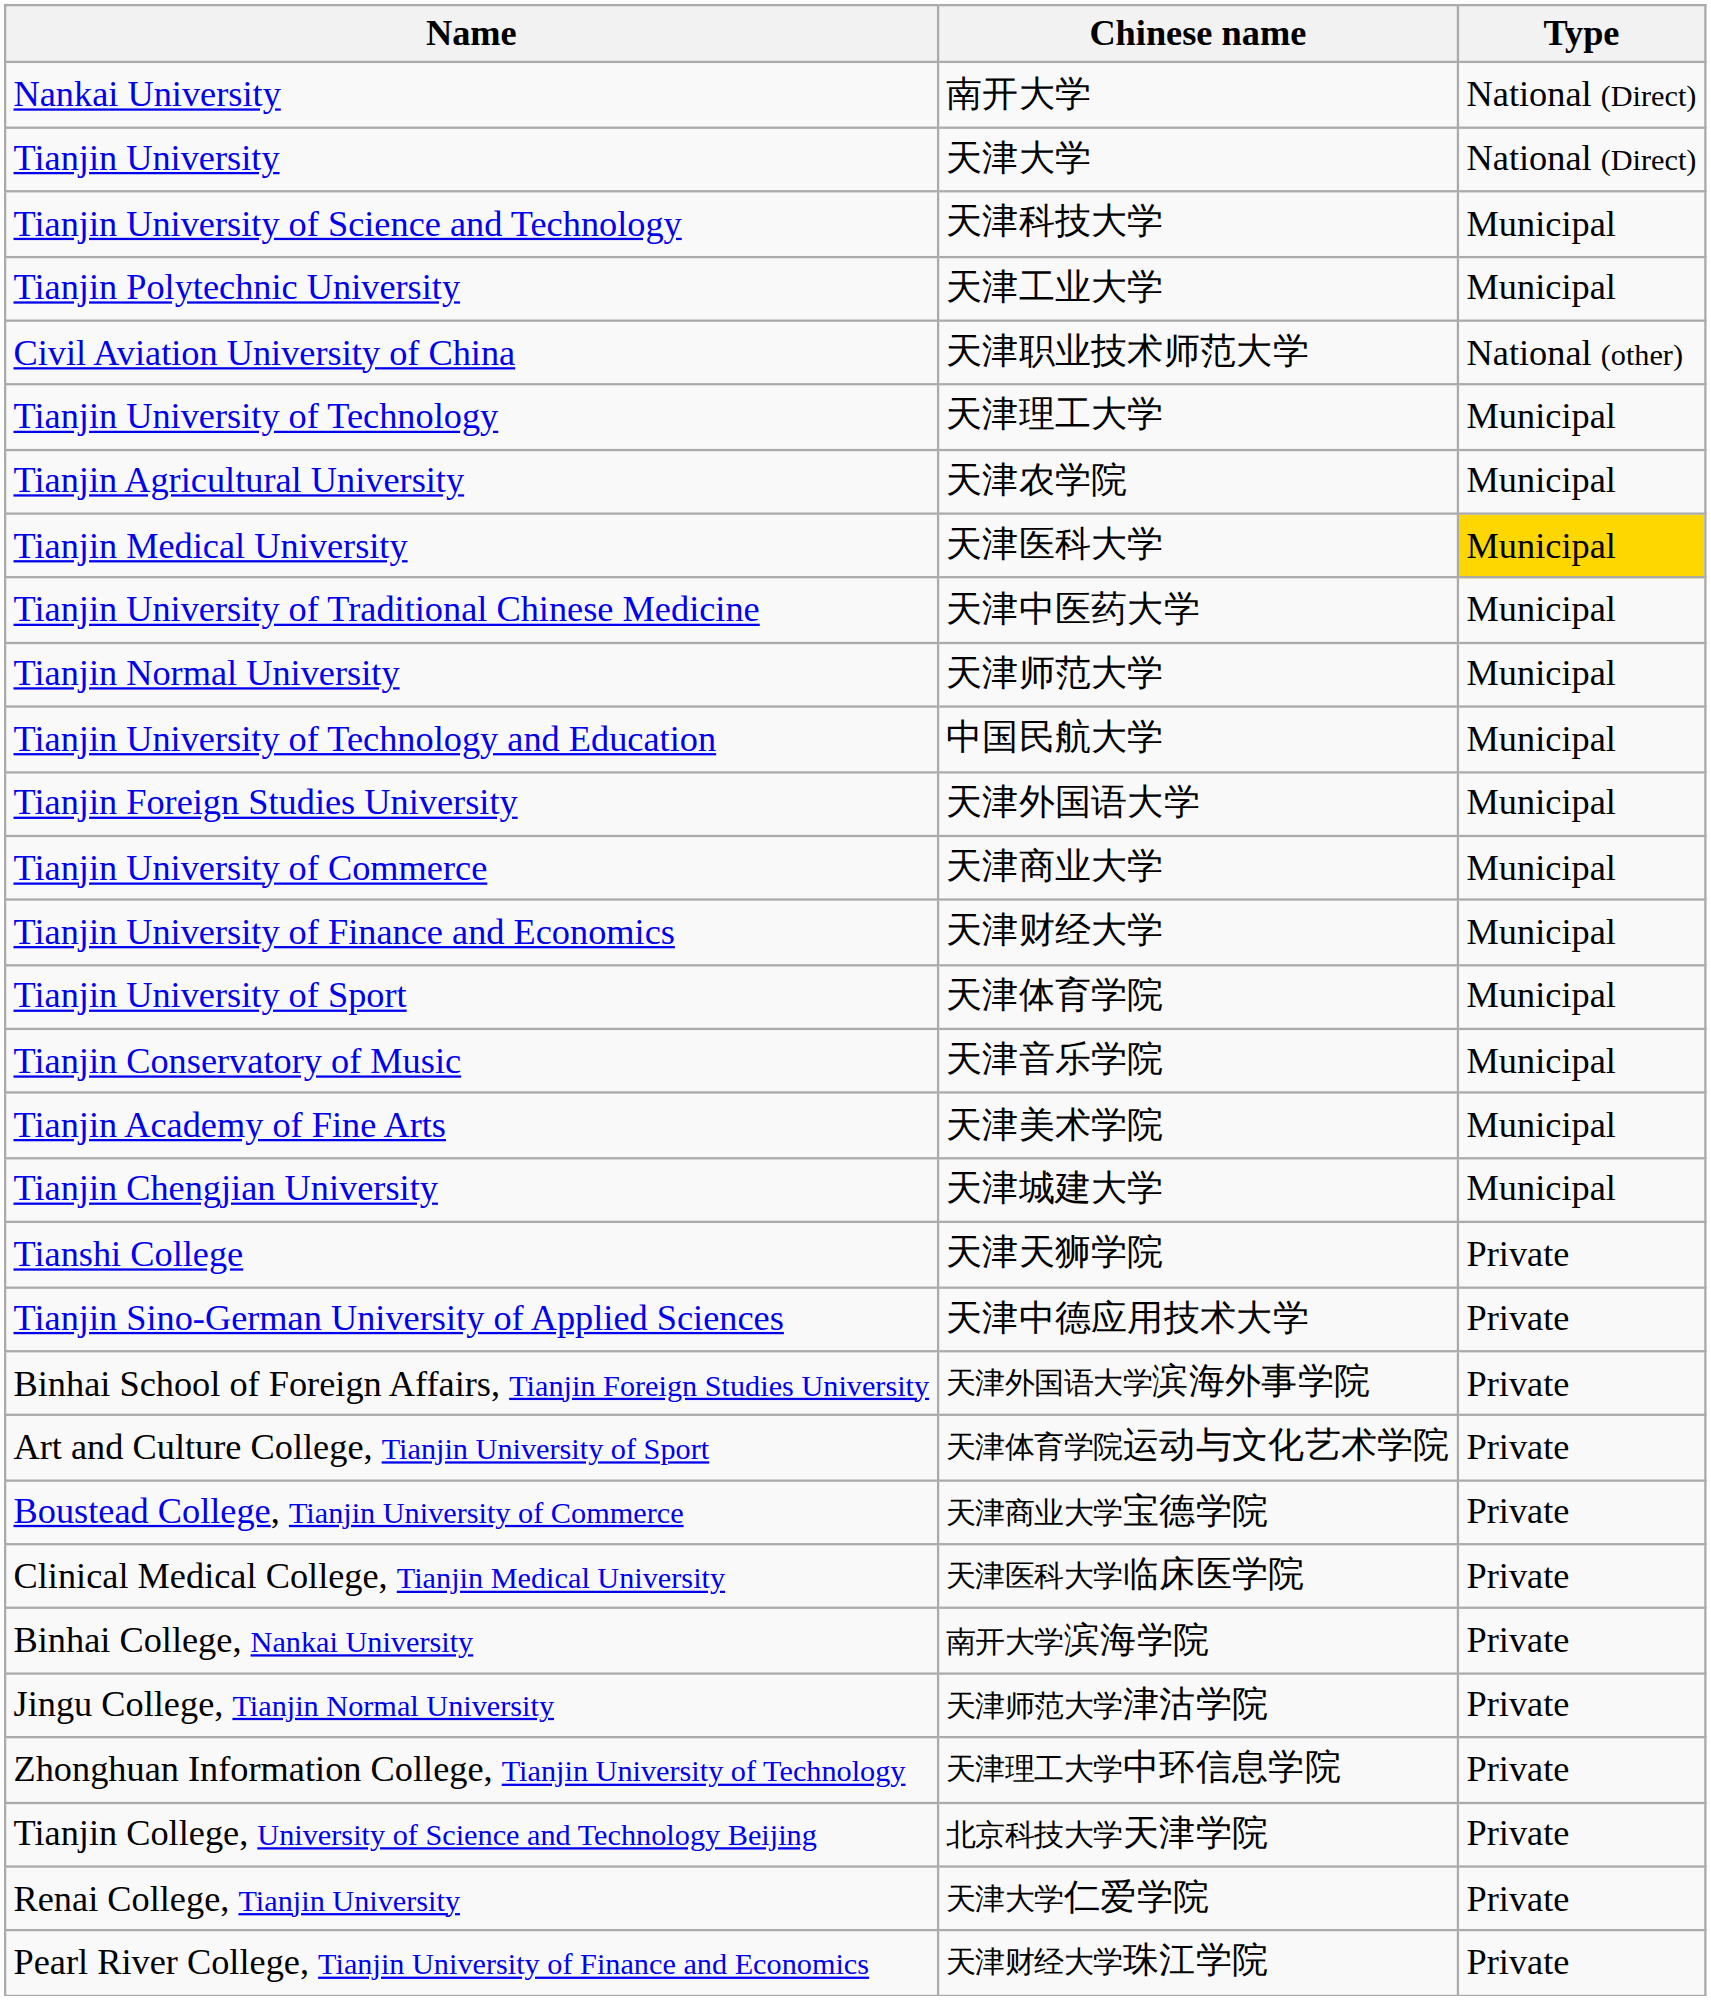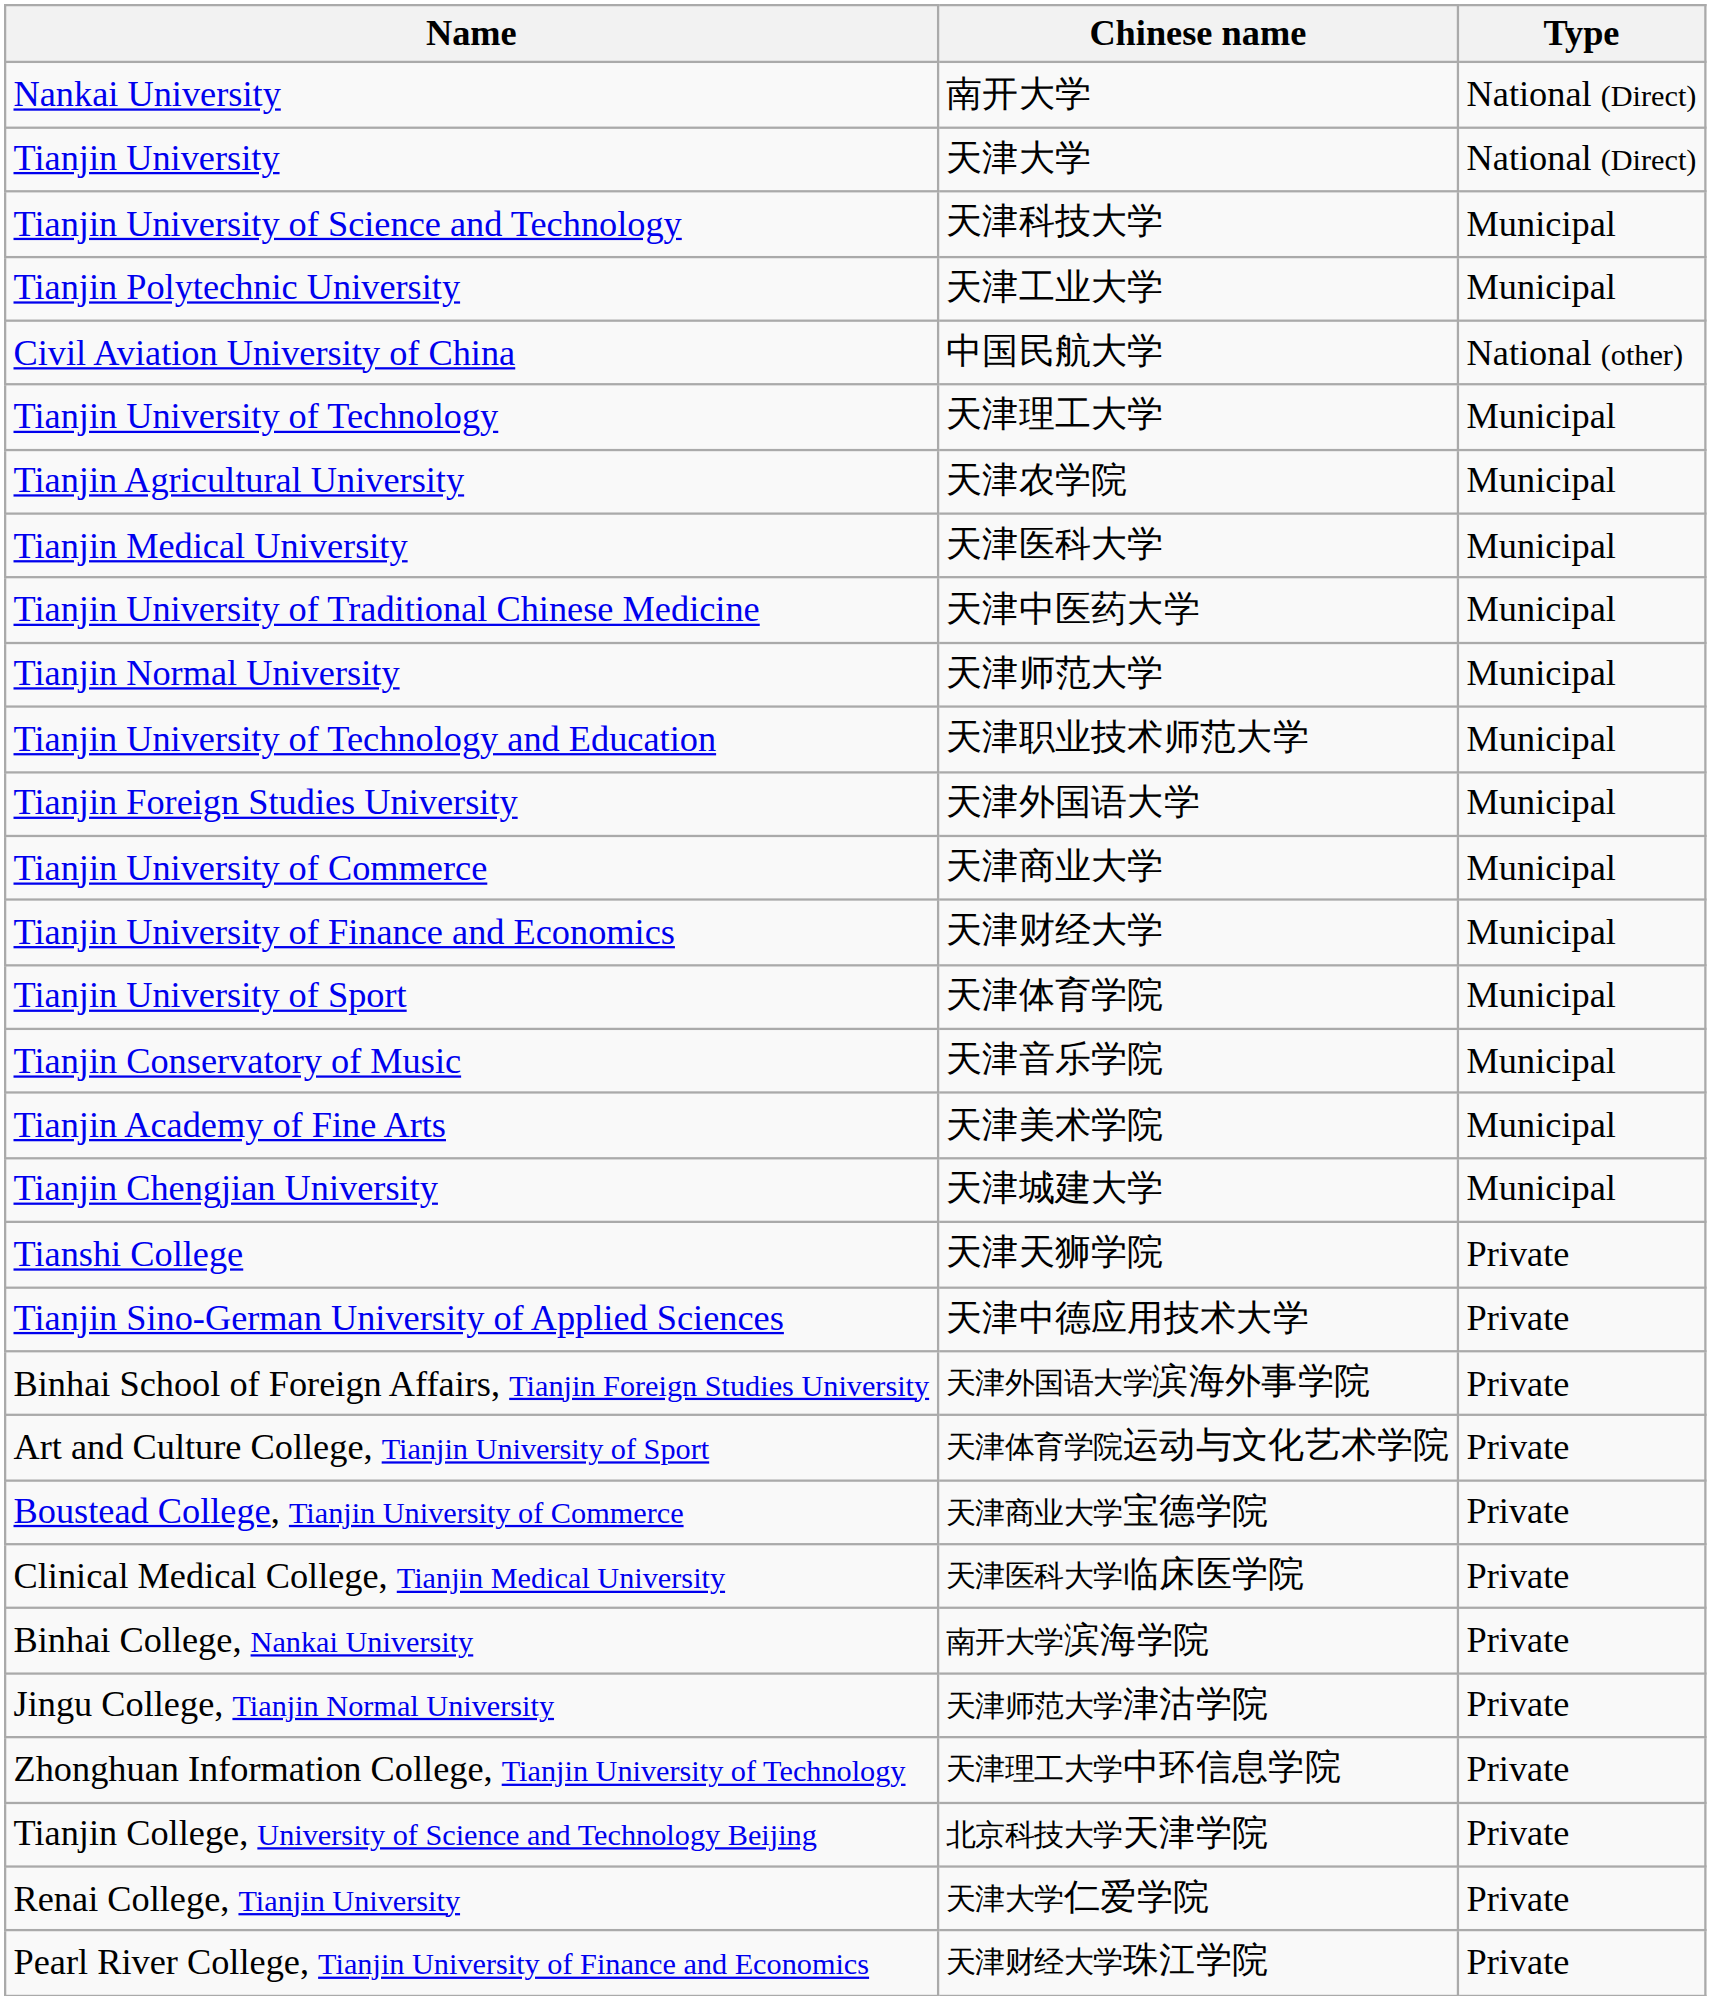 <table class="wikitable + sortable">
 <tr>
 <th>Name</th>
 <th>Chinese name</th>
 <th>Type</th>
 </tr>
 <tr>
 <td><a href='#'>Nankai University</a></td>
 <td>南开大学</td>
 <td>National <small>(Direct)</small></td>
 </tr>
 <tr>
 <td><a href='#'>Tianjin University</a></td>
 <td>天津大学</td>
 <td>National <small>(Direct)</small></td>
 </tr>
 <tr>
 <td><a href='#'>Tianjin University of Science and Technology</a></td>
 <td>天津科技大学</td>
 <td>Municipal</td>
 </tr>
 <tr>
 <td><a href='#'>Tianjin Polytechnic University</a></td>
 <td>天津工业大学</td>
 <td>Municipal</td>
 </tr>
 <tr>
 <td><a href='#'>Civil Aviation University of China</a></td>
-<td>天津职业技术师范大学</td>
+<td>中国民航大学</td>
 <td>National <small>(other)</small></td>
 </tr>
 <tr>
 <td><a href='#'>Tianjin University of Technology</a></td>
 <td>天津理工大学</td>
 <td>Municipal</td>
 </tr>
 <tr>
 <td><a href='#'>Tianjin Agricultural University</a></td>
 <td>天津农学院</td>
 <td>Municipal</td>
 </tr>
 <tr>
 <td><a href='#'>Tianjin Medical University</a></td>
 <td>天津医科大学</td>
-<td style="background: gold;">Municipal</td>
+<td>Municipal</td>
 </tr>
 <tr>
 <td><a href='#'>Tianjin University of Traditional Chinese Medicine</a></td>
 <td>天津中医药大学</td>
 <td>Municipal</td>
 </tr>
 <tr>
 <td><a href='#'>Tianjin Normal University</a></td>
 <td>天津师范大学</td>
 <td>Municipal</td>
 </tr>
 <tr>
 <td><a href='#'>Tianjin University of Technology and Education</a></td>
-<td>中国民航大学</td>
+<td>天津职业技术师范大学</td>
 <td>Municipal</td>
 </tr>
 <tr>
 <td><a href='#'>Tianjin Foreign Studies University</a></td>
 <td>天津外国语大学</td>
 <td>Municipal</td>
 </tr>
 <tr>
 <td><a href='#'>Tianjin University of Commerce</a></td>
 <td>天津商业大学</td>
 <td>Municipal</td>
 </tr>
 <tr>
 <td><a href='#'>Tianjin University of Finance and Economics</a></td>
 <td>天津财经大学</td>
 <td>Municipal</td>
 </tr>
 <tr>
 <td><a href='#'>Tianjin University of Sport</a></td>
 <td>天津体育学院</td>
 <td>Municipal</td>
 </tr>
 <tr>
 <td><a href='#'>Tianjin Conservatory of Music</a></td>
 <td>天津音乐学院</td>
 <td>Municipal</td>
 </tr>
 <tr>
 <td><a href='#'>Tianjin Academy of Fine Arts</a></td>
 <td>天津美术学院</td>
 <td>Municipal</td>
 </tr>
 <tr>
 <td><a href='#'>Tianjin Chengjian University</a></td>
 <td>天津城建大学</td>
 <td>Municipal</td>
 </tr>
 <tr>
 <td><a href='#'>Tianshi College</a></td>
 <td>天津天狮学院</td>
 <td>Private</td>
 </tr>
 <tr>
 <td><a href='#'>Tianjin Sino-German University of Applied Sciences</a></td>
 <td>天津中德应用技术大学</td>
 <td>Private</td>
 </tr>
 <tr>
 <td>Binhai School of Foreign Affairs, <small><a href='#'>Tianjin Foreign Studies University</a></small></td>
 <td><small>天津外国语大学</small>滨海外事学院</td>
 <td>Private</td>
 </tr>
 <tr>
 <td>Art and Culture College, <small><a href='#'>Tianjin University of Sport</a></small></td>
 <td><small>天津体育学院</small>运动与文化艺术学院</td>
 <td>Private</td>
 </tr>
 <tr>
 <td><a href='#'>Boustead College</a>, <small><a href='#'>Tianjin University of Commerce</a></small></td>
 <td><small>天津商业大学</small>宝德学院</td>
 <td>Private</td>
 </tr>
 <tr>
 <td>Clinical Medical College, <small><a href='#'>Tianjin Medical University</a></small></td>
 <td><small>天津医科大学</small>临床医学院</td>
 <td>Private</td>
 </tr>
 <tr>
 <td>Binhai College, <small><a href='#'>Nankai University</a></small></td>
 <td><small>南开大学</small>滨海学院</td>
 <td>Private</td>
 </tr>
 <tr>
 <td>Jingu College, <small><a href='#'>Tianjin Normal University</a></small></td>
 <td><small>天津师范大学</small>津沽学院</td>
 <td>Private</td>
 </tr>
 <tr>
 <td>Zhonghuan Information College, <small><a href='#'>Tianjin University of Technology</a></small></td>
 <td><small>天津理工大学</small>中环信息学院</td>
 <td>Private</td>
 </tr>
 <tr>
 <td>Tianjin College, <small><a href='#'>University of Science and Technology Beijing</a></small></td>
 <td><small>北京科技大学</small>天津学院</td>
 <td>Private</td>
 </tr>
 <tr>
 <td>Renai College, <small><a href='#'>Tianjin University</a></small></td>
 <td><small>天津大学</small>仁爱学院</td>
 <td>Private</td>
 </tr>
 <tr>
 <td>Pearl River College, <small><a href='#'>Tianjin University of Finance and Economics</a></small></td>
 <td><small>天津财经大学</small>珠江学院</td>
 <td>Private</td>
 </tr>
 </table>
